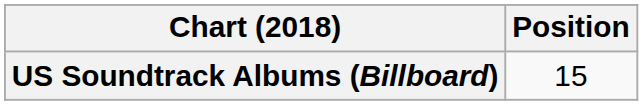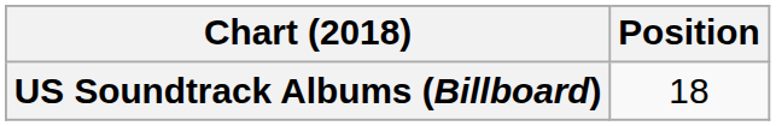 <table class="wikitable plainrowheaders" style="text-align:center">
 <tr>
 <th scope="col">Chart (2018)</th>
 <th scope="col">Position</th>
 </tr>
 <tr>
 <th scope="row">US Soundtrack Albums (<em>Billboard</em>)</th>
-<td>15</td>
+<td>18</td>
 </tr>
 </table>
